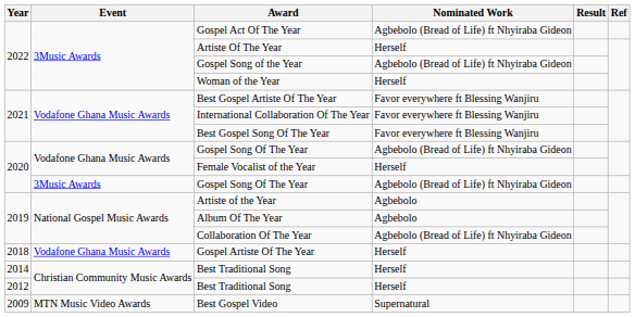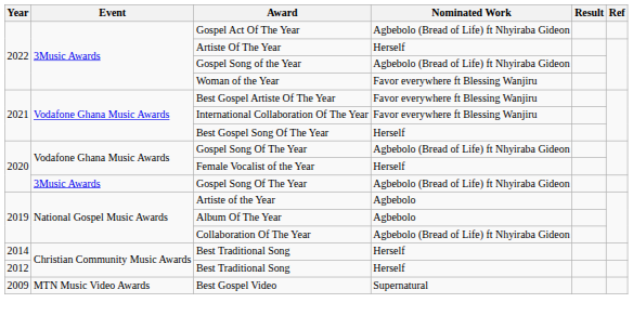 <table class="wikitable">
 <tr>
 <th>Year</th>
 <th>Event</th>
 <th>Award</th>
 <th>Nominated Work</th>
 <th>Result</th>
 <th>Ref</th>
 </tr>
 <tr>
 <td rowspan="4">2022</td>
 <td rowspan="4"><a href='#'>3Music Awards</a></td>
 <td>Gospel Act Of The Year</td>
 <td>Agbebolo (Bread of Life) ft Nhyiraba Gideon</td>
 <td></td>
 <td></td>
 </tr>
 <tr>
 <td>Artiste Of The Year</td>
 <td>Herself</td>
 <td></td>
 <td rowspan="3"></td>
 </tr>
 <tr>
 <td>Gospel Song of the Year</td>
 <td>Agbebolo (Bread of Life) ft Nhyiraba Gideon</td>
 <td></td>
 </tr>
 <tr>
 <td>Woman of the Year</td>
-<td>Herself</td>
+<td>Favor everywhere ft Blessing Wanjiru</td>
 <td></td>
 </tr>
 <tr>
 <td rowspan="3">2021</td>
 <td rowspan="3"><a href='#'>Vodafone Ghana Music Awards</a></td>
 <td>Best Gospel Artiste Of The Year</td>
 <td>Favor everywhere ft Blessing Wanjiru</td>
 <td></td>
 <td rowspan="3"></td>
 </tr>
 <tr>
 <td>International Collaboration Of The Year</td>
 <td>Favor everywhere ft Blessing Wanjiru</td>
 <td></td>
 </tr>
 <tr>
 <td>Best Gospel Song Of The Year</td>
-<td>Favor everywhere ft Blessing Wanjiru</td>
+<td>Herself</td>
 <td></td>
 </tr>
 <tr>
 <td rowspan="3">2020</td>
 <td rowspan="2">Vodafone Ghana Music Awards</td>
 <td>Gospel Song Of The Year</td>
 <td>Agbebolo (Bread of Life) ft Nhyiraba Gideon</td>
 <td></td>
 <td rowspan="2"></td>
 </tr>
 <tr>
 <td>Female Vocalist of the Year</td>
 <td>Herself</td>
 <td></td>
 </tr>
 <tr>
 <td><a href='#'>3Music Awards</a></td>
 <td>Gospel Song Of The Year</td>
 <td>Agbebolo (Bread of Life) ft Nhyiraba Gideon</td>
 <td></td>
 <td></td>
 </tr>
 <tr>
 <td rowspan="3">2019</td>
 <td rowspan="3">National Gospel Music Awards</td>
 <td>Artiste of the Year</td>
 <td>Agbebolo</td>
 <td></td>
 <td rowspan="3"></td>
 </tr>
 <tr>
 <td>Album Of The Year</td>
 <td>Agbebolo</td>
 <td></td>
 </tr>
 <tr>
 <td>Collaboration Of The Year</td>
 <td>Agbebolo (Bread of Life) ft Nhyiraba Gideon</td>
 <td></td>
 </tr>
 <tr>
-<td>2018</td>
-<td><a href='#'>Vodafone Ghana Music Awards</a></td>
-<td>Gospel Artiste Of The Year</td>
-<td>Herself</td>
-<td></td>
-<td></td>
-</tr>
-<tr>
 <td>2014</td>
 <td rowspan="2">Christian Community Music Awards</td>
 <td>Best Traditional Song</td>
 <td>Herself</td>
 <td></td>
 <td></td>
 </tr>
 <tr>
 <td>2012</td>
 <td>Best Traditional Song</td>
 <td>Herself</td>
 <td></td>
 <td></td>
 </tr>
 <tr>
 <td>2009</td>
 <td>MTN Music Video Awards</td>
 <td>Best Gospel Video</td>
 <td>Supernatural</td>
 <td></td>
 <td></td>
 </tr>
 </table>
